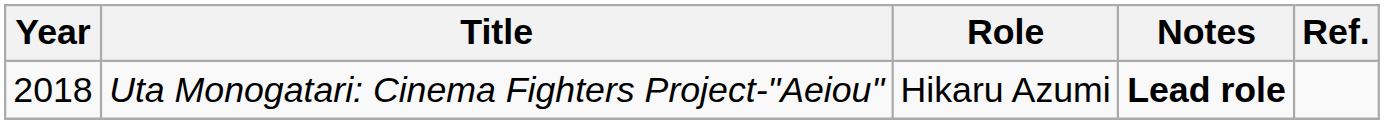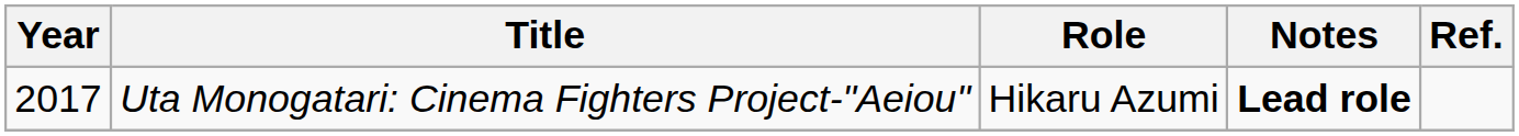 <table class="wikitable">
 <tr>
 <th>Year</th>
 <th>Title</th>
 <th>Role</th>
 <th>Notes</th>
 <th>Ref.</th>
 </tr>
 <tr>
-<td>2018</td>
+<td>2017</td>
 <td><em>Uta Monogatari: Cinema Fighters Project-"Aeiou"</em></td>
 <td>Hikaru Azumi</td>
 <td><strong>Lead role</strong></td>
 <td></td>
 </tr>
 <tr>
 </tr>
 </table>
